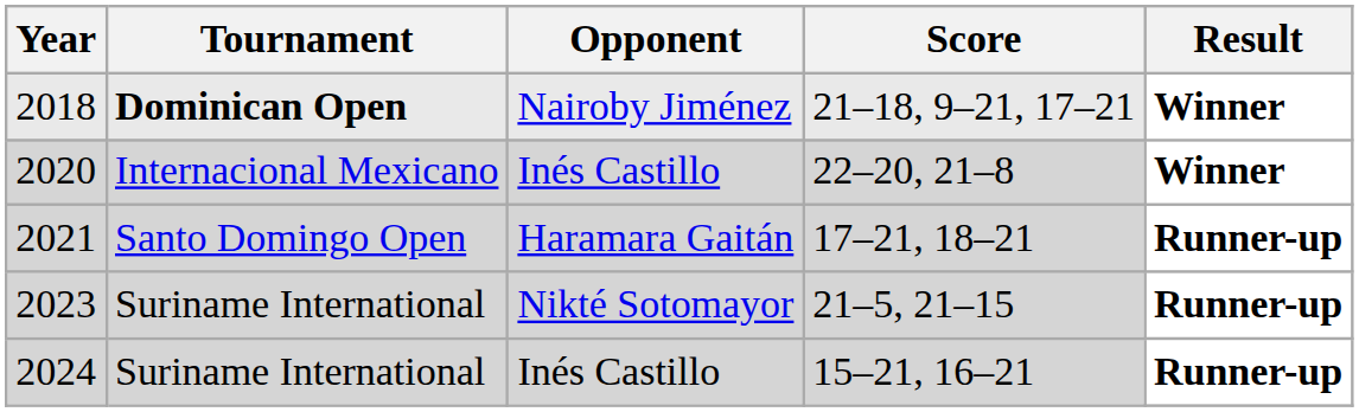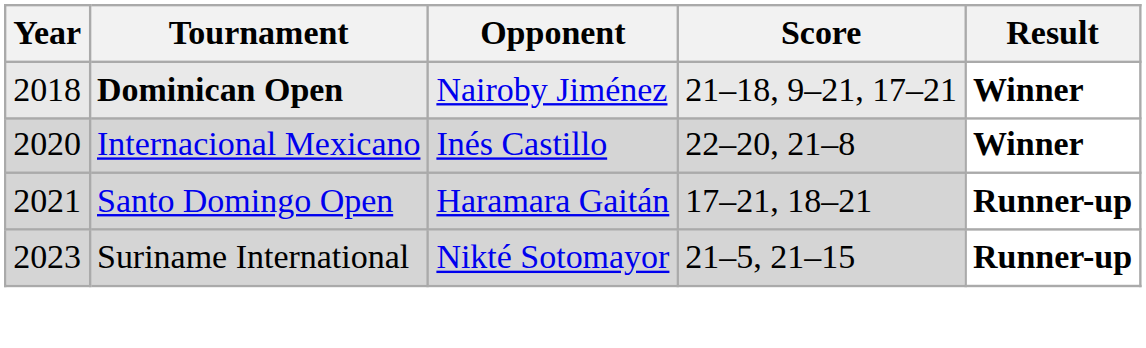 <table class="sortable wikitable" style="font-size: 90%;">
 <tr>
 <th>Year</th>
 <th>Tournament</th>
 <th>Opponent</th>
 <th>Score</th>
 <th>Result</th>
 </tr>
 <tr style="background:#E9E9E9">
 <td align="center">2018</td>
 <td align="left"><strong>Dominican Open</strong></td>
 <td align="left"> <a href='#'>Nairoby Jiménez</a></td>
 <td align="left">21–18, 9–21, 17–21</td>
 <td style="text-align:left; background:white"> <strong>Winner</strong></td>
 </tr>
 <tr style="background:#D5D5D5">
 <td align="center">2020</td>
 <td align="left"><a href='#'>Internacional Mexicano</a></td>
 <td align="left"> <a href='#'>Inés Castillo</a></td>
 <td align="left">22–20, 21–8</td>
 <td style="text-align:left; background:white"> <strong>Winner</strong></td>
 </tr>
 <tr bgcolor="#D5D5D5">
 <td align="center">2021</td>
 <td align="left"><a href='#'>Santo Domingo Open</a></td>
 <td align="left"> <a href='#'>Haramara Gaitán</a></td>
 <td align="left">17–21, 18–21</td>
 <td style="text-align:left; background:white"> <strong>Runner-up</strong></td>
 </tr>
 <tr style="background:#D5D5D5">
 <td align="center">2023</td>
 <td align="left">Suriname International</td>
 <td align="left"> <a href='#'>Nikté Sotomayor</a></td>
 <td align="left">21–5, 21–15</td>
 <td style="text-align:left; background:white"> <strong>Runner-up</strong></td>
 </tr>
-<tr style="background:#D5D5D5">
-<td align="center">2024</td>
-<td align="left">Suriname International</td>
-<td align="left"> Inés Castillo</td>
-<td align="left">15–21, 16–21</td>
-<td style="text-align:left; background:white"> <strong>Runner-up</strong></td>
-</tr>
 </table>
